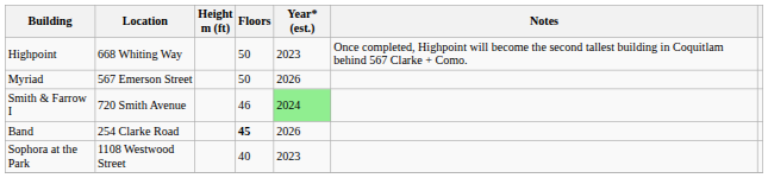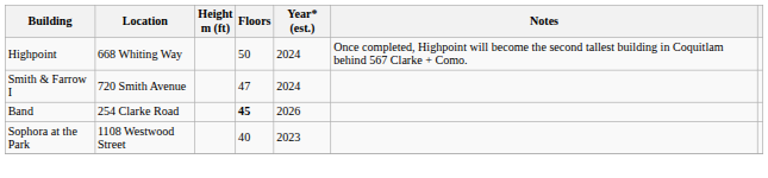 <table class="wikitable sortable" width="80%">
 <tr>
 <th>Building</th>
 <th>Location</th>
 <th>Height <br>m (ft)</th>
 <th>Floors</th>
 <th>Year* (est.)</th>
 <th class="unsortable">Notes</th>
 <th class="unsortable"></th>
 </tr>
 <tr>
 <td>Highpoint</td>
 <td>668 Whiting Way</td>
 <td></td>
 <td>50</td>
-<td>2023</td>
+<td>2024</td>
 <td>Once completed, Highpoint will become the second tallest building in Coquitlam behind 567 Clarke + Como.</td>
-<td></td>
-</tr>
-<tr>
-<td>Myriad</td>
-<td>567 Emerson Street</td>
-<td></td>
-<td>50</td>
-<td>2026</td>
-<td></td>
 <td></td>
 </tr>
 <tr>
 <td>Smith & Farrow I</td>
 <td>720 Smith Avenue</td>
 <td></td>
-<td>46</td>
-<td style="background: lightgreen;">2024</td>
+<td>47</td>
+<td>2024</td>
 <td></td>
 <td></td>
 </tr>
 <tr>
 <td>Band</td>
 <td>254 Clarke Road</td>
 <td></td>
 <td><strong>45</strong></td>
 <td>2026</td>
 <td></td>
 <td></td>
 </tr>
 <tr>
 <td>Sophora at the Park</td>
 <td>1108 Westwood Street</td>
 <td></td>
 <td>40</td>
 <td>2023</td>
 <td></td>
 <td></td>
 </tr>
 <tr>
 </tr>
 </table>
